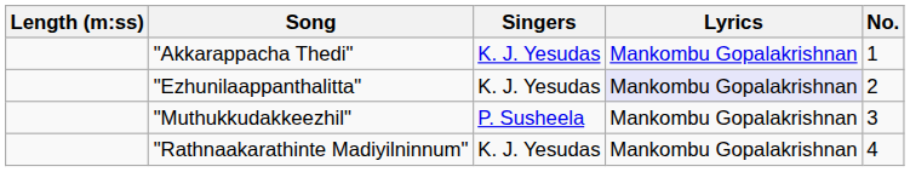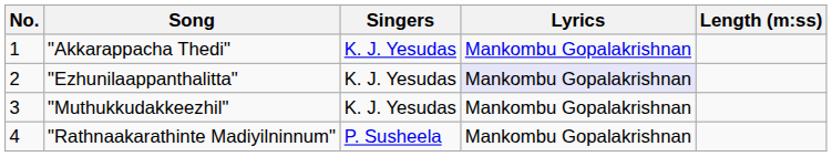 <table class="wikitable" style="font-size:95%;">
 <tr>
-<th>Length (m:ss)</th>
+<th>No.</th>
 <th>Song</th>
 <th>Singers</th>
 <th>Lyrics</th>
-<th>No.</th>
+<th>Length (m:ss)</th>
 </tr>
 <tr>
-<td></td>
+<td>1</td>
 <td>"Akkarappacha Thedi"</td>
 <td><a href='#'>K. J. Yesudas</a></td>
 <td><a href='#'>Mankombu Gopalakrishnan</a></td>
-<td>1</td>
+<td></td>
 </tr>
 <tr>
-<td></td>
+<td>2</td>
 <td>"Ezhunilaappanthalitta"</td>
 <td>K. J. Yesudas</td>
 <td style="background: lavender;">Mankombu Gopalakrishnan</td>
-<td>2</td>
+<td></td>
 </tr>
 <tr>
+<td>3</td>
+<td>"Muthukkudakkeezhil"</td>
+<td>K. J. Yesudas</td>
+<td>Mankombu Gopalakrishnan</td>
 <td></td>
-<td>"Muthukkudakkeezhil"</td>
+</tr>
+<tr>
+<td>4</td>
+<td>"Rathnaakarathinte Madiyilninnum"</td>
 <td><a href='#'>P. Susheela</a></td>
 <td>Mankombu Gopalakrishnan</td>
-<td>3</td>
-</tr>
-<tr>
 <td></td>
-<td>"Rathnaakarathinte Madiyilninnum"</td>
-<td>K. J. Yesudas</td>
-<td>Mankombu Gopalakrishnan</td>
-<td>4</td>
 </tr>
 </table>
